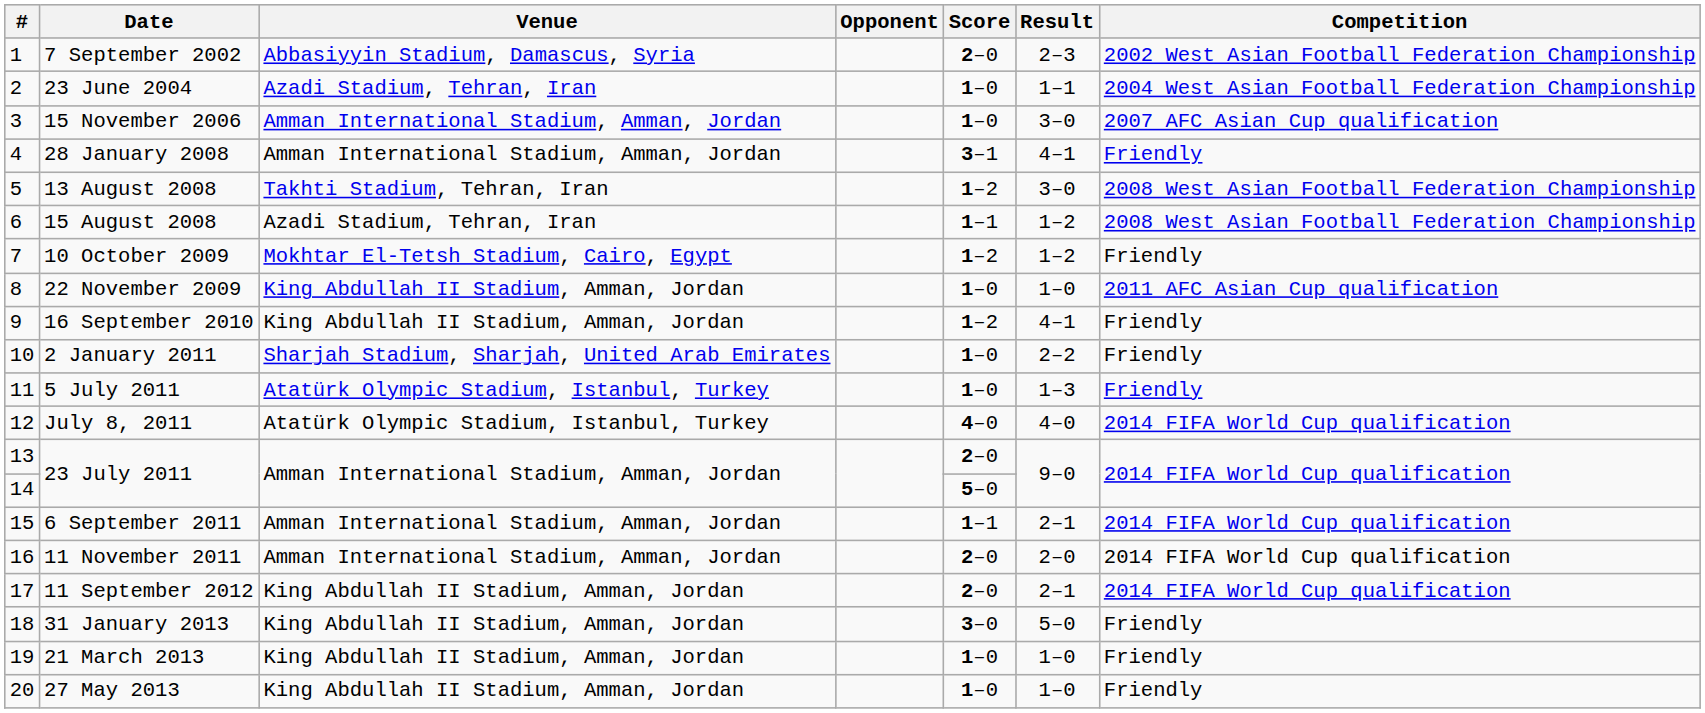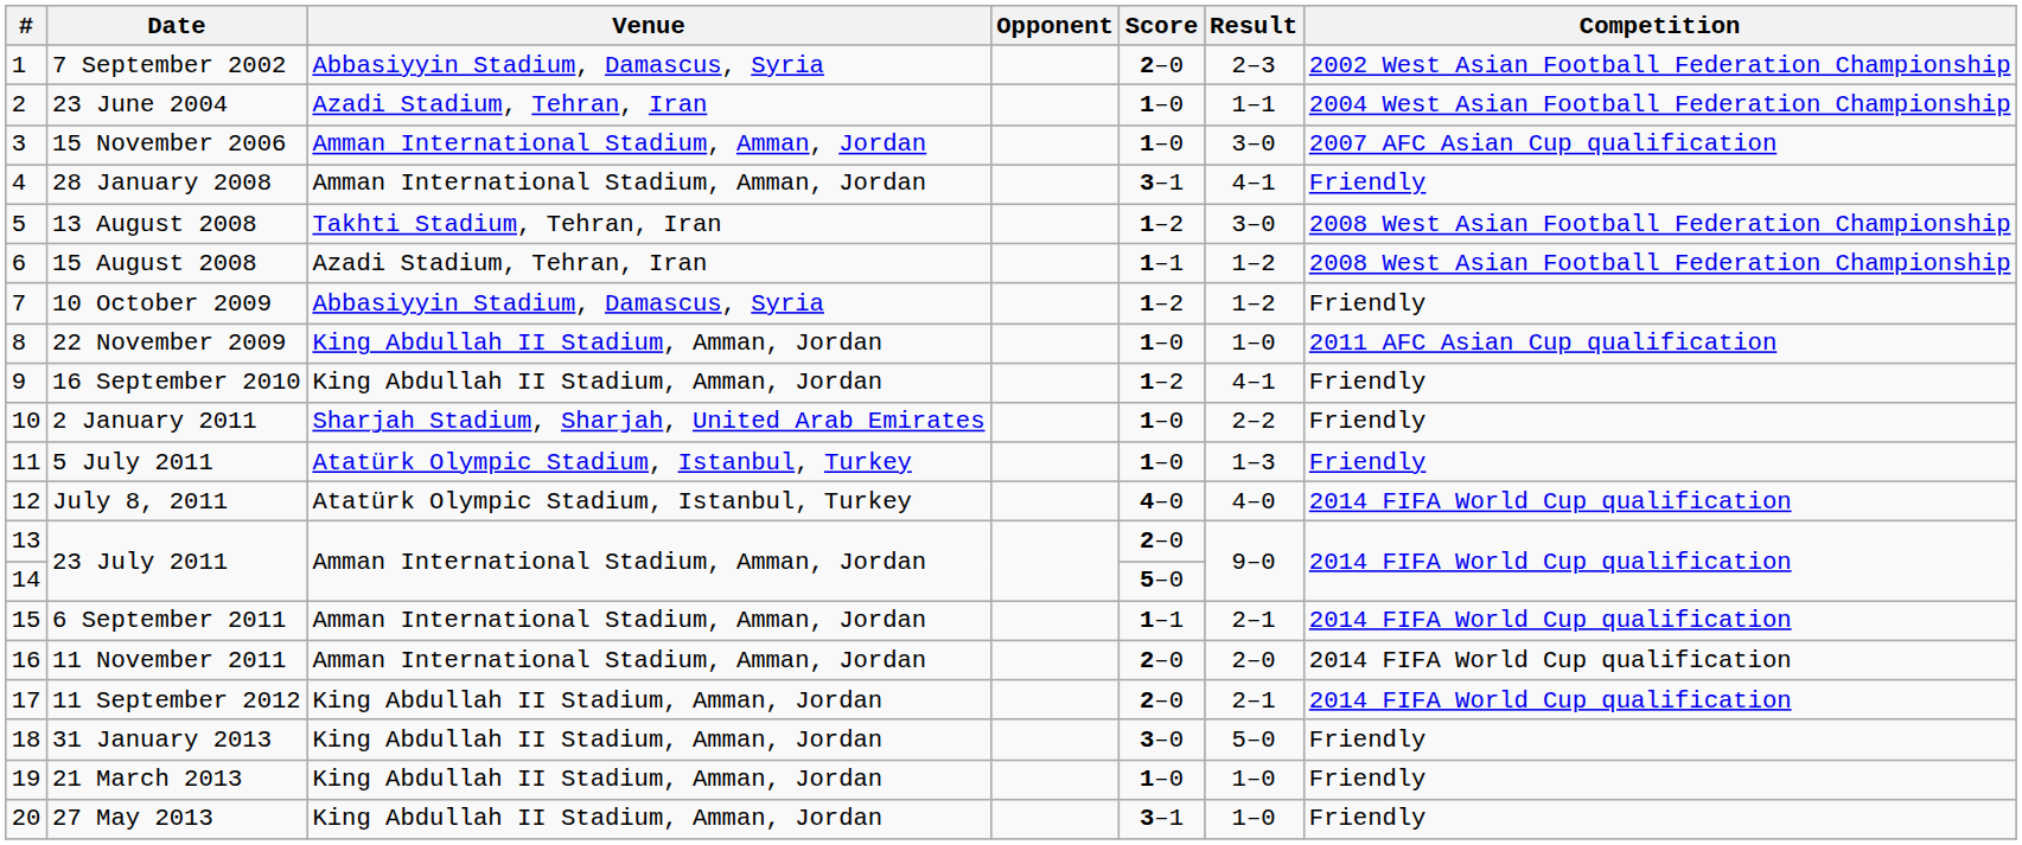 <table class="wikitable">
 <tr>
 <th>#</th>
 <th>Date</th>
 <th>Venue</th>
 <th>Opponent</th>
 <th>Score</th>
 <th>Result</th>
 <th>Competition</th>
 </tr>
 <tr>
 <td>1</td>
 <td>7 September 2002</td>
 <td><a href='#'>Abbasiyyin Stadium</a>, <a href='#'>Damascus</a>, <a href='#'>Syria</a></td>
 <td></td>
 <td align=center><strong>2</strong>–0</td>
 <td align=center>2–3 </td>
 <td><a href='#'>2002 West Asian Football Federation Championship</a></td>
 </tr>
 <tr>
 <td>2</td>
 <td>23 June 2004</td>
 <td><a href='#'>Azadi Stadium</a>, <a href='#'>Tehran</a>, <a href='#'>Iran</a></td>
 <td></td>
 <td align=center><strong>1</strong>–0</td>
 <td align=center>1–1 </td>
 <td><a href='#'>2004 West Asian Football Federation Championship</a></td>
 </tr>
 <tr>
 <td>3</td>
 <td>15 November 2006</td>
 <td><a href='#'>Amman International Stadium</a>, <a href='#'>Amman</a>, <a href='#'>Jordan</a></td>
 <td></td>
 <td align=center><strong>1</strong>–0</td>
 <td align=center>3–0</td>
 <td><a href='#'>2007 AFC Asian Cup qualification</a></td>
 </tr>
 <tr>
 <td>4</td>
 <td>28 January 2008</td>
 <td>Amman International Stadium, Amman, Jordan</td>
 <td></td>
 <td align=center><strong>3</strong>–1</td>
 <td align=center>4–1</td>
 <td><a href='#'>Friendly</a></td>
 </tr>
 <tr>
 <td>5</td>
 <td>13 August 2008</td>
 <td><a href='#'>Takhti Stadium</a>, Tehran, Iran</td>
 <td></td>
 <td align=center><strong>1</strong>–2</td>
 <td align=center>3–0</td>
 <td><a href='#'>2008 West Asian Football Federation Championship</a></td>
 </tr>
 <tr>
 <td>6</td>
 <td>15 August 2008</td>
 <td>Azadi Stadium, Tehran, Iran</td>
 <td></td>
 <td align=center><strong>1</strong>–1</td>
 <td align=center>1–2</td>
 <td><a href='#'>2008 West Asian Football Federation Championship</a></td>
 </tr>
 <tr>
 <td>7</td>
 <td>10 October 2009</td>
-<td><a href='#'>Mokhtar El-Tetsh Stadium</a>, <a href='#'>Cairo</a>, <a href='#'>Egypt</a></td>
+<td><a href='#'>Abbasiyyin Stadium</a>, <a href='#'>Damascus</a>, <a href='#'>Syria</a></td>
 <td></td>
 <td align=center><strong>1</strong>–2</td>
 <td align=center>1–2</td>
 <td>Friendly</td>
 </tr>
 <tr>
 <td>8</td>
 <td>22 November 2009</td>
 <td><a href='#'>King Abdullah II Stadium</a>, Amman, Jordan</td>
 <td></td>
 <td align=center><strong>1</strong>–0</td>
 <td align=center>1–0</td>
 <td><a href='#'>2011 AFC Asian Cup qualification</a></td>
 </tr>
 <tr>
 <td>9</td>
 <td>16 September 2010</td>
 <td>King Abdullah II Stadium, Amman, Jordan</td>
 <td></td>
 <td align=center><strong>1</strong>–2</td>
 <td align=center>4–1</td>
 <td>Friendly</td>
 </tr>
 <tr>
 <td>10</td>
 <td>2 January 2011</td>
 <td><a href='#'>Sharjah Stadium</a>, <a href='#'>Sharjah</a>, <a href='#'>United Arab Emirates</a></td>
 <td></td>
 <td align=center><strong>1</strong>–0</td>
 <td align=center>2–2</td>
 <td>Friendly</td>
 </tr>
 <tr>
 <td>11</td>
 <td>5 July 2011</td>
 <td><a href='#'>Atatürk Olympic Stadium</a>, <a href='#'>Istanbul</a>, <a href='#'>Turkey</a></td>
 <td></td>
 <td align=center><strong>1</strong>–0</td>
 <td align=center>1–3</td>
 <td><a href='#'>Friendly</a></td>
 </tr>
 <tr>
 <td>12</td>
 <td>July 8, 2011</td>
 <td>Atatürk Olympic Stadium, Istanbul, Turkey</td>
 <td></td>
 <td align=center><strong>4</strong>–0</td>
 <td align=center>4–0</td>
 <td><a href='#'>2014 FIFA World Cup qualification</a></td>
 </tr>
 <tr>
 <td>13</td>
 <td rowspan=2>23 July 2011</td>
 <td rowspan=2>Amman International Stadium, Amman, Jordan</td>
 <td rowspan=2></td>
 <td align=center><strong>2</strong>–0</td>
 <td rowspan=2 align=center>9–0</td>
 <td rowspan=2><a href='#'>2014 FIFA World Cup qualification</a></td>
 </tr>
 <tr>
 <td>14</td>
 <td align=center><strong>5</strong>–0</td>
 </tr>
 <tr>
 <td>15</td>
 <td>6 September 2011</td>
 <td>Amman International Stadium, Amman, Jordan</td>
 <td></td>
 <td align=center><strong>1</strong>–1</td>
 <td align=center>2–1</td>
 <td><a href='#'>2014 FIFA World Cup qualification</a></td>
 </tr>
 <tr>
 <td>16</td>
 <td>11 November 2011</td>
 <td>Amman International Stadium, Amman, Jordan</td>
 <td></td>
 <td align=center><strong>2</strong>–0</td>
 <td align=center>2–0</td>
 <td>2014 FIFA World Cup qualification</td>
 </tr>
 <tr>
 <td>17</td>
 <td>11 September 2012</td>
 <td>King Abdullah II Stadium, Amman, Jordan</td>
 <td></td>
 <td align=center><strong>2</strong>–0</td>
 <td align=center>2–1</td>
 <td><a href='#'>2014 FIFA World Cup qualification</a></td>
 </tr>
 <tr>
 <td>18</td>
 <td>31 January 2013</td>
 <td>King Abdullah II Stadium, Amman, Jordan</td>
 <td></td>
 <td align=center><strong>3</strong>–0</td>
 <td align=center>5–0</td>
 <td>Friendly</td>
 </tr>
 <tr>
 <td>19</td>
 <td>21 March 2013</td>
 <td>King Abdullah II Stadium, Amman, Jordan</td>
 <td></td>
 <td align=center><strong>1</strong>–0</td>
 <td align=center>1–0</td>
 <td>Friendly</td>
 </tr>
 <tr>
 <td>20</td>
 <td>27 May 2013</td>
 <td>King Abdullah II Stadium, Amman, Jordan</td>
 <td></td>
-<td align=center><strong>1</strong>–0</td>
+<td align=center><strong>3</strong>–1</td>
 <td align=center>1–0</td>
 <td>Friendly</td>
 </tr>
 </table>
